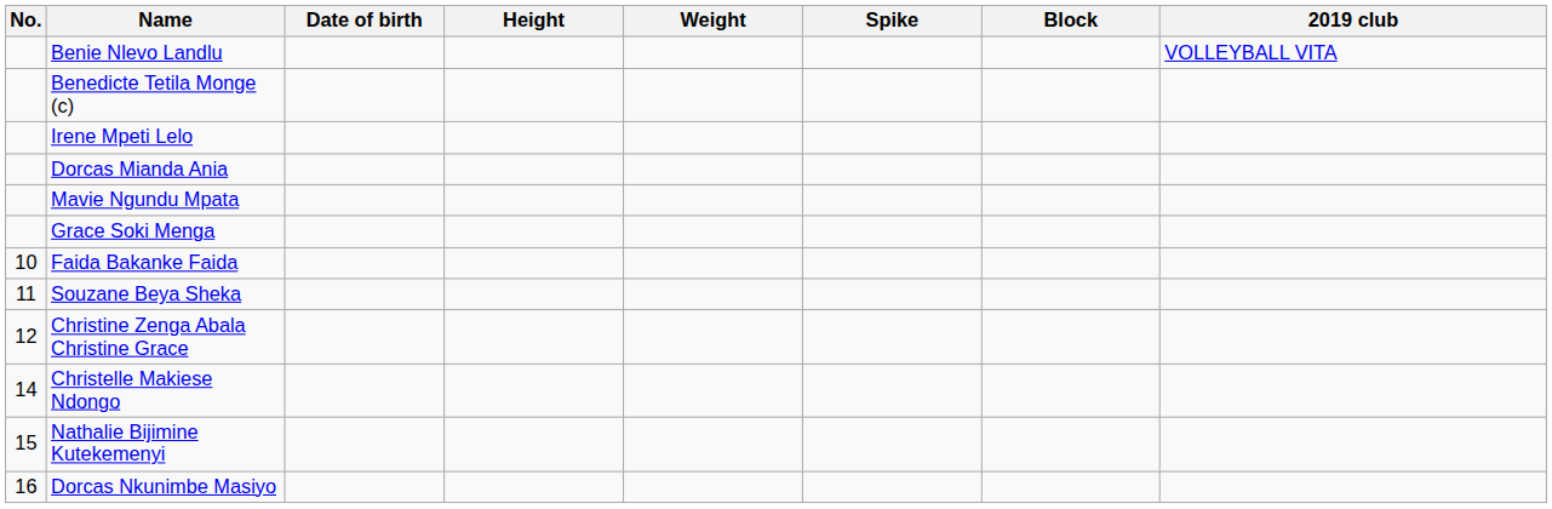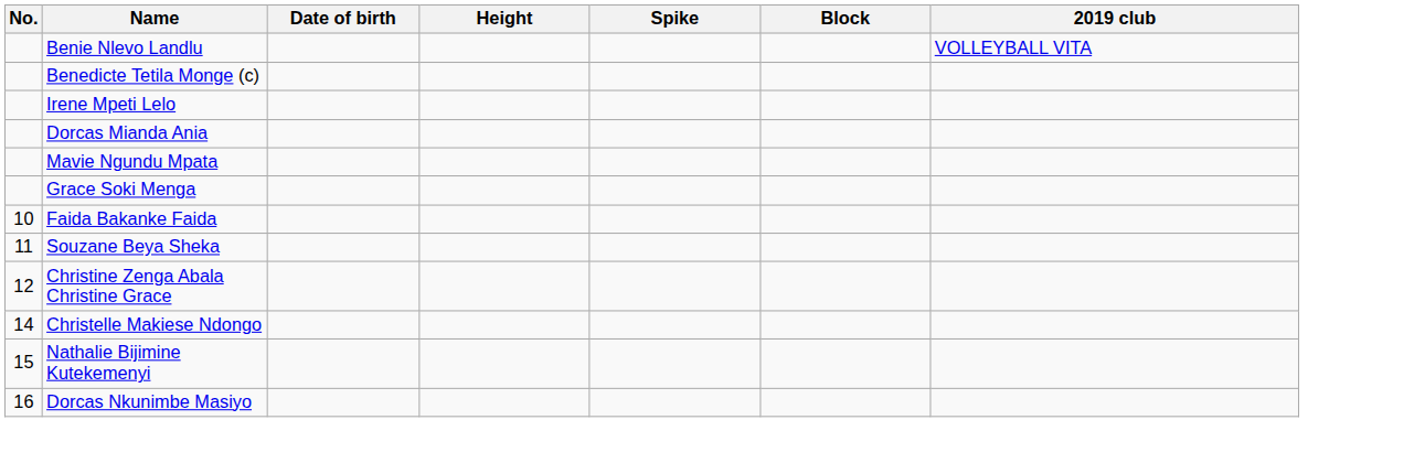 <table class="wikitable sortable" style="font-size:100%; text-align:center;">
 <tr>
 <th>No.</th>
 <th style="width:12em">Name</th>
 <th style="width:8em">Date of birth</th>
 <th style="width:9em">Height</th>
-<th style="width:9em">Weight</th>
 <th style="width:9em">Spike</th>
 <th style="width:9em">Block</th>
 <th style="width:20em">2019 club</th>
 </tr>
 <tr>
 <td></td>
 <td align=left><a href='#'>Benie Nlevo Landlu</a></td>
 <td align=right></td>
-<td></td>
 <td></td>
 <td></td>
 <td></td>
 <td align=left> <a href='#'>VOLLEYBALL VITA</a></td>
 </tr>
 <tr>
 <td></td>
 <td align=left><a href='#'>Benedicte Tetila Monge</a> (c)</td>
 <td align=right></td>
 <td></td>
 <td></td>
 <td></td>
-<td></td>
 <td align=left></td>
 </tr>
 <tr>
 <td></td>
 <td align=left><a href='#'>Irene Mpeti Lelo</a></td>
 <td align=right></td>
-<td></td>
 <td></td>
 <td></td>
 <td></td>
 <td align=left></td>
 </tr>
 <tr>
 <td></td>
 <td align=left><a href='#'>Dorcas Mianda Ania</a></td>
 <td align=right></td>
 <td></td>
 <td></td>
 <td></td>
-<td></td>
 <td align=left></td>
 </tr>
 <tr>
 <td></td>
 <td align=left><a href='#'>Mavie Ngundu Mpata</a></td>
 <td align=right></td>
-<td></td>
 <td></td>
 <td></td>
 <td></td>
 <td align=left></td>
 </tr>
 <tr>
 <td></td>
 <td align=left><a href='#'>Grace Soki Menga</a></td>
 <td align=right></td>
 <td></td>
 <td></td>
 <td></td>
-<td></td>
 <td align=left></td>
 </tr>
 <tr>
 <td>10</td>
 <td align=left><a href='#'>Faida Bakanke Faida</a></td>
 <td align=right></td>
-<td></td>
 <td></td>
 <td></td>
 <td></td>
 <td align=left></td>
 </tr>
 <tr>
 <td>11</td>
 <td align=left><a href='#'>Souzane Beya Sheka</a></td>
 <td align=right></td>
 <td></td>
 <td></td>
 <td></td>
-<td></td>
 <td align=left></td>
 </tr>
 <tr>
 <td>12</td>
 <td align=left><a href='#'>Christine Zenga Abala Christine Grace</a></td>
 <td align=right></td>
-<td></td>
 <td></td>
 <td></td>
 <td></td>
 <td align=left></td>
 </tr>
 <tr>
 <td>14</td>
 <td align=left><a href='#'>Christelle Makiese Ndongo</a></td>
 <td align=right></td>
 <td></td>
 <td></td>
 <td></td>
-<td></td>
 <td align=left></td>
 </tr>
 <tr>
 <td>15</td>
 <td align=left><a href='#'>Nathalie Bijimine Kutekemenyi</a></td>
 <td align=right></td>
-<td></td>
 <td></td>
 <td></td>
 <td></td>
 <td align=left></td>
 </tr>
 <tr>
 <td>16</td>
 <td align=left><a href='#'>Dorcas Nkunimbe Masiyo</a></td>
 <td align=right></td>
 <td></td>
 <td></td>
 <td></td>
-<td></td>
 <td align=left></td>
 </tr>
 </table>
